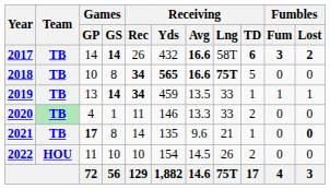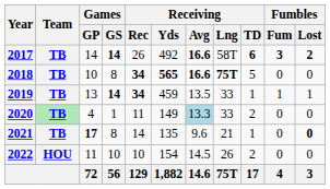 <table class=wikitable style="text-align:center;">
 <tr>
 <th rowspan="2">Year</th>
 <th rowspan="2">Team</th>
 <th colspan="2">Games</th>
 <th colspan="5">Receiving</th>
 <th colspan="2">Fumbles</th>
 </tr>
 <tr>
 <th>GP</th>
 <th>GS</th>
 <th>Rec</th>
 <th>Yds</th>
 <th>Avg</th>
 <th>Lng</th>
 <th>TD</th>
 <th>Fum</th>
 <th>Lost</th>
 </tr>
 <tr>
 <th><a href='#'>2017</a></th>
 <th><a href='#'>TB</a></th>
 <td>14</td>
 <td><strong>14</strong></td>
 <td>26</td>
-<td>432</td>
+<td>492</td>
 <td><strong>16.6</strong></td>
 <td>58T</td>
 <td><strong>6</strong></td>
 <td><strong>3</strong></td>
 <td><strong>2</strong></td>
 </tr>
 <tr>
 <th><a href='#'>2018</a></th>
 <th><a href='#'>TB</a></th>
 <td>10</td>
 <td>8</td>
 <td><strong>34</strong></td>
 <td><strong>565</strong></td>
 <td><strong>16.6</strong></td>
 <td><strong>75T</strong></td>
 <td>5</td>
 <td>0</td>
 <td>0</td>
 </tr>
 <tr>
 <th><a href='#'>2019</a></th>
 <th><a href='#'>TB</a></th>
 <td>13</td>
 <td><strong>14</strong></td>
 <td><strong>34</strong></td>
 <td>459</td>
 <td>13.5</td>
 <td>33</td>
 <td>1</td>
 <td>1</td>
 <td>1</td>
 </tr>
 <tr>
 <th><a href='#'>2020</a></th>
 <th style="background:#afe6ba; width:3em;"><a href='#'>TB</a></th>
 <td>4</td>
 <td>1</td>
 <td>11</td>
-<td>146</td>
-<td>13.3</td>
+<td>149</td>
+<td style="background: lightblue;">13.3</td>
 <td>33</td>
 <td>2</td>
 <td>0</td>
 <td>0</td>
 </tr>
 <tr>
 <th><a href='#'>2021</a></th>
 <th><a href='#'>TB</a></th>
 <td><strong>17</strong></td>
 <td>8</td>
 <td>14</td>
 <td>135</td>
 <td>9.6</td>
 <td>21</td>
 <td>1</td>
 <td>0</td>
 <td><strong>0</strong></td>
 </tr>
 <tr>
 <th><a href='#'>2022</a></th>
 <th><a href='#'>HOU</a></th>
 <td>11</td>
 <td>10</td>
 <td>10</td>
 <td>154</td>
 <td>14.5</td>
 <td>26</td>
 <td>2</td>
 <td>0</td>
 <td>0</td>
 </tr>
 <tr>
 <th colspan="2"></th>
 <th>72</th>
 <th>56</th>
 <th>129</th>
 <th>1,882</th>
 <th>14.6</th>
 <th>75T</th>
 <th>17</th>
 <th>4</th>
 <th>3</th>
 </tr>
 </table>
